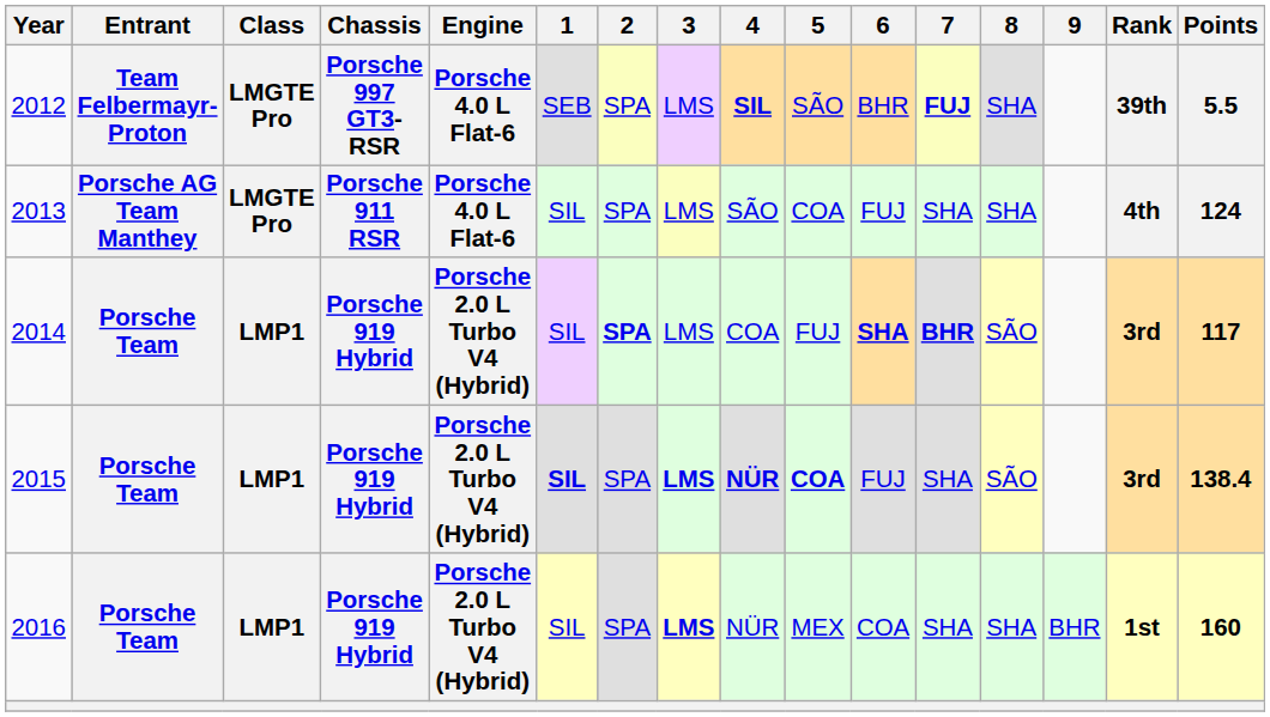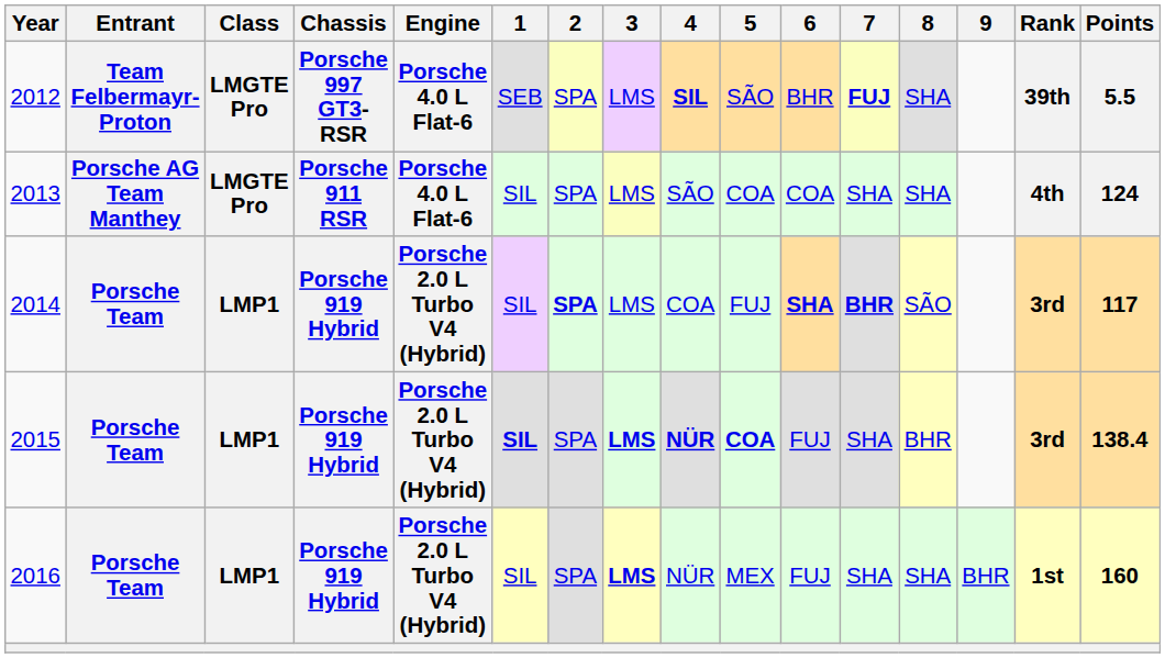 <table class="wikitable" style="text-align:center; font-size:90%">
 <tr>
 <th>Year</th>
 <th>Entrant</th>
 <th>Class</th>
 <th>Chassis</th>
 <th>Engine</th>
 <th>1</th>
 <th>2</th>
 <th>3</th>
 <th>4</th>
 <th>5</th>
 <th>6</th>
 <th>7</th>
 <th>8</th>
 <th>9</th>
 <th>Rank</th>
 <th>Points</th>
 </tr>
 <tr>
 <td><a href='#'>2012</a></td>
 <th><a href='#'>Team Felbermayr-Proton</a></th>
 <th>LMGTE Pro</th>
 <th><a href='#'>Porsche 997 GT3</a>-RSR</th>
 <th><a href='#'>Porsche</a> 4.0 L Flat-6</th>
 <td style="background:#DFDFDF;"><a href='#'>SEB</a><br></td>
 <td style="background:#FBFFBF;"><a href='#'>SPA</a><br></td>
 <td style="background:#EFCFFF;"><a href='#'>LMS</a><br></td>
 <td style="background:#FFDF9F;"><strong><a href='#'>SIL</a></strong><br></td>
 <td style="background:#FFDF9F;"><a href='#'>SÃO</a><br></td>
 <td style="background:#FFDF9F;"><a href='#'>BHR</a><br></td>
 <td style="background:#FBFFBF;"><strong><a href='#'>FUJ</a></strong><br></td>
 <td style="background:#DFDFDF;"><a href='#'>SHA</a><br></td>
 <td></td>
 <th>39th</th>
 <th>5.5</th>
 </tr>
 <tr>
 <td><a href='#'>2013</a></td>
 <th><a href='#'>Porsche AG Team Manthey</a></th>
 <th>LMGTE Pro</th>
 <th><a href='#'>Porsche 911 RSR</a></th>
 <th><a href='#'>Porsche</a> 4.0 L Flat-6</th>
 <td style="background:#DFFFDF;"><a href='#'>SIL</a><br></td>
 <td style="background:#DFFFDF;"><a href='#'>SPA</a><br></td>
 <td style="background:#FBFFBF;"><a href='#'>LMS</a><br></td>
 <td style="background:#DFFFDF;"><a href='#'>SÃO</a><br></td>
 <td style="background:#DFFFDF;"><a href='#'>COA</a><br></td>
-<td style="background:#DFFFDF;"><a href='#'>FUJ</a><br></td>
+<td style="background:#DFFFDF;"><a href='#'>COA</a><br></td>
 <td style="background:#DFFFDF;"><a href='#'>SHA</a><br></td>
 <td style="background:#DFFFDF;"><a href='#'>SHA</a><br></td>
 <td></td>
 <th>4th</th>
 <th>124</th>
 </tr>
 <tr>
 <td><a href='#'>2014</a></td>
 <th><a href='#'>Porsche Team</a></th>
 <th>LMP1</th>
 <th><a href='#'>Porsche 919 Hybrid</a></th>
 <th><a href='#'>Porsche</a> 2.0 L Turbo V4<br>(Hybrid)</th>
 <td style="background:#EFCFFF;"><a href='#'>SIL</a><br></td>
 <td style="background:#DFFFDF;"><strong><a href='#'>SPA</a></strong><br></td>
 <td style="background:#DFFFDF;"><a href='#'>LMS</a><br></td>
 <td style="background:#DFFFDF;"><a href='#'>COA</a><br></td>
 <td style="background:#DFFFDF;"><a href='#'>FUJ</a> <br></td>
 <td style="background:#FFDF9F;"><strong><a href='#'>SHA</a></strong><br></td>
 <td style="background:#DFDFDF;"><strong><a href='#'>BHR</a></strong><br></td>
 <td style="background:#FFFFBF;"><a href='#'>SÃO</a><br></td>
 <td></td>
 <td style="background:#FFDF9F;"><strong>3rd</strong></td>
 <td style="background:#FFDF9F;"><strong>117</strong></td>
 </tr>
 <tr>
 <td><a href='#'>2015</a></td>
 <th><a href='#'>Porsche Team</a></th>
 <th>LMP1</th>
 <th><a href='#'>Porsche 919 Hybrid</a></th>
 <th><a href='#'>Porsche</a> 2.0 L Turbo V4<br>(Hybrid)</th>
 <td style="background:#DFDFDF;"><strong><a href='#'>SIL</a><br></strong></td>
 <td style="background:#DFDFDF;"><a href='#'>SPA</a><br></td>
 <td style="background:#DFFFDF;"><strong><a href='#'>LMS</a></strong><br></td>
 <td style="background:#DFDFDF;"><strong><a href='#'>NÜR</a></strong><br></td>
 <td style="background:#DFFFDF;"><strong><a href='#'>COA</a></strong><br></td>
 <td style="background:#DFDFDF;"><a href='#'>FUJ</a><br></td>
 <td style="background:#DFDFDF;"><a href='#'>SHA</a><br></td>
-<td style="background:#FFFFBF;"><a href='#'>SÃO</a><br></td>
+<td style="background:#FFFFBF;"><a href='#'>BHR</a><br></td>
 <td></td>
 <th style="background:#FFDF9F;">3rd</th>
 <th style="background:#FFDF9F;">138.4</th>
 </tr>
 <tr>
 <td><a href='#'>2016</a></td>
 <th><a href='#'>Porsche Team</a></th>
 <th>LMP1</th>
 <th><a href='#'>Porsche 919 Hybrid</a></th>
 <th><a href='#'>Porsche</a> 2.0 L Turbo V4 (Hybrid)</th>
 <td style="background:#FFFFBF;"><a href='#'>SIL</a><br></td>
 <td style="background:#DFDFDF;"><a href='#'>SPA</a><br></td>
 <td style="background:#FFFFBF;"><strong><a href='#'>LMS</a></strong><br></td>
 <td style="background:#DFFFDF;"><a href='#'>NÜR</a><br></td>
 <td style="background:#DFFFDF;"><a href='#'>MEX</a><br></td>
-<td style="background:#DFFFDF;"><a href='#'>COA</a><br></td>
+<td style="background:#DFFFDF;"><a href='#'>FUJ</a><br></td>
 <td style="background:#DFFFDF;"><a href='#'>SHA</a><br></td>
 <td style="background:#DFFFDF;"><a href='#'>SHA</a><br></td>
 <td style="background:#DFFFDF;"><a href='#'>BHR</a><br></td>
 <th style="background:#FFFFBF;">1st</th>
 <th style="background:#FFFFBF;">160</th>
 </tr>
 <tr>
 <th colspan="16"></th>
 </tr>
 </table>
